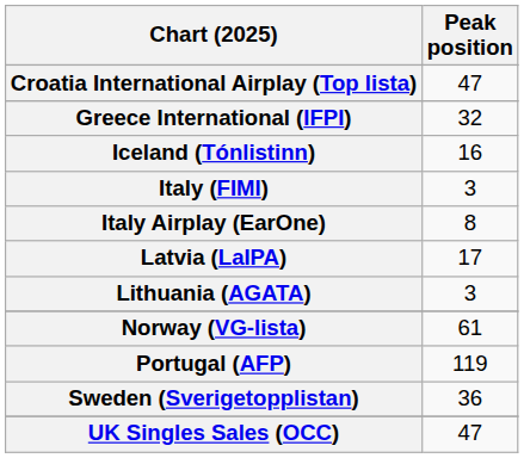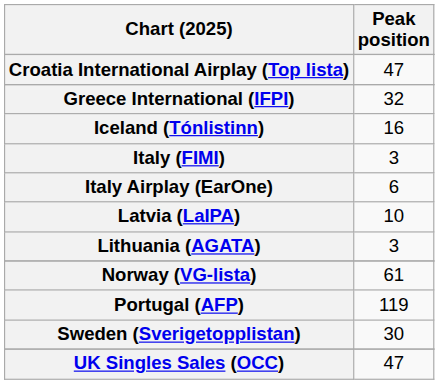 <table class="wikitable sortable plainrowheaders" style="text-align:center">
 <tr>
 <th scope="col">Chart (2025)</th>
 <th scope="col">Peak<br>position</th>
 </tr>
 <tr>
 </tr>
 <tr>
 <th scope="row">Croatia International Airplay (<a href='#'>Top lista</a>)</th>
 <td>47</td>
 </tr>
 <tr>
 </tr>
 <tr>
 </tr>
 <tr>
 <th scope="row">Greece International (<a href='#'>IFPI</a>)</th>
 <td>32</td>
 </tr>
 <tr>
 <th scope="row">Iceland (<a href='#'>Tónlistinn</a>)</th>
 <td>16</td>
 </tr>
 <tr>
 <th scope="row">Italy (<a href='#'>FIMI</a>)</th>
 <td>3</td>
 </tr>
 <tr>
 <th scope="row">Italy Airplay (EarOne)</th>
-<td>8</td>
+<td>6</td>
 </tr>
 <tr>
 <th scope="row">Latvia (<a href='#'>LaIPA</a>)</th>
-<td>17</td>
+<td>10</td>
 </tr>
 <tr>
 <th scope="row">Lithuania (<a href='#'>AGATA</a>)</th>
 <td>3</td>
 </tr>
 <tr>
 </tr>
 <tr>
 <th scope="row">Norway (<a href='#'>VG-lista</a>)</th>
 <td>61</td>
 </tr>
 <tr>
 <th scope="row">Portugal (<a href='#'>AFP</a>)</th>
 <td>119</td>
 </tr>
 <tr>
 <th scope="row">Sweden (<a href='#'>Sverigetopplistan</a>)</th>
-<td>36</td>
+<td>30</td>
 </tr>
 <tr>
 </tr>
 <tr>
 </tr>
 <tr>
 <th scope="row"><a href='#'>UK Singles Sales</a> (<a href='#'>OCC</a>)</th>
 <td>47</td>
 </tr>
 </table>
